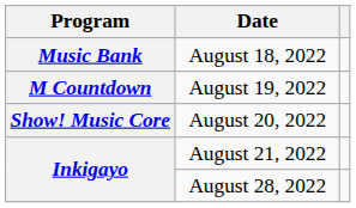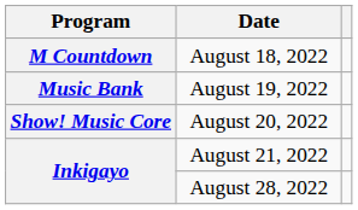 <table class="wikitable plainrowheaders sortable" style="text-align:center;">
 <tr>
 <th scope="col">Program </th>
 <th width="120" scope="col">Date</th>
 <th scope="col" class="unsortable"></th>
 </tr>
 <tr>
-<th scope="row"><em><a href='#'>Music Bank</a></em></th>
+<th scope="row"><em><a href='#'>M Countdown</a></em></th>
 <td>August 18, 2022</td>
 <td style="text-align:center"></td>
 </tr>
 <tr>
-<th scope="row"><em><a href='#'>M Countdown</a></em></th>
+<th scope="row"><em><a href='#'>Music Bank</a></em></th>
 <td>August 19, 2022</td>
 <td style="text-align:center"></td>
 </tr>
 <tr>
 <th scope="row"><em><a href='#'>Show! Music Core</a></em></th>
 <td>August 20, 2022</td>
 <td style="text-align:center"></td>
 </tr>
 <tr>
 <th scope="row" rowspan="2"><em><a href='#'>Inkigayo</a></em></th>
 <td>August 21, 2022</td>
 <td style="text-align:center"></td>
 </tr>
 <tr>
 <td>August 28, 2022</td>
 <td style="text-align:center"></td>
 </tr>
 </table>
